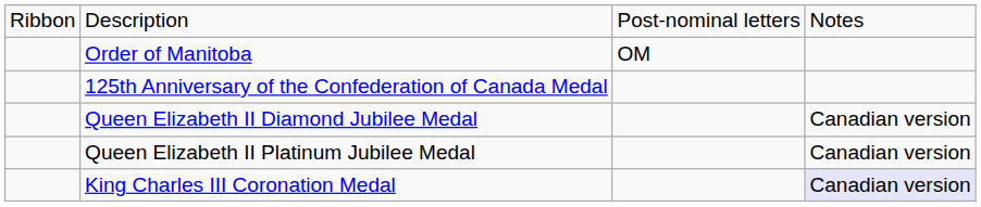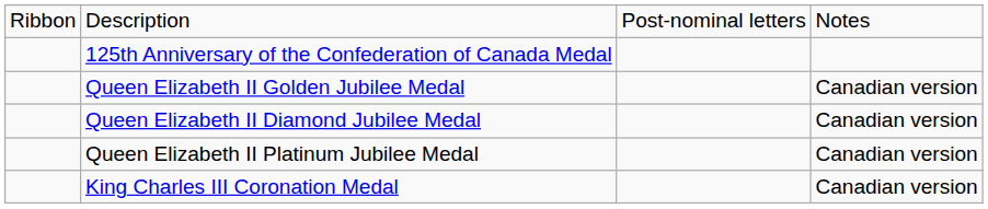 <table class="wikitable">
 <tr>
 <td>Ribbon</td>
 <td>Description</td>
 <td>Post-nominal letters</td>
 <td>Notes</td>
 </tr>
 <tr>
 <td></td>
-<td><a href='#'>Order of Manitoba</a></td>
-<td>OM</td>
+<td><a href='#'>125th Anniversary of the Confederation of Canada Medal</a></td>
+<td></td>
 <td></td>
 </tr>
 <tr>
 <td></td>
-<td><a href='#'>125th Anniversary of the Confederation of Canada Medal</a></td>
+<td><a href='#'>Queen Elizabeth II Golden Jubilee Medal</a></td>
 <td></td>
-<td></td>
+<td> Canadian version</td>
 </tr>
 <tr>
 <td></td>
 <td><a href='#'>Queen Elizabeth II Diamond Jubilee Medal</a></td>
 <td></td>
 <td> Canadian version</td>
 </tr>
 <tr>
 <td></td>
 <td>Queen Elizabeth II Platinum Jubilee Medal</td>
 <td></td>
 <td> Canadian version</td>
 </tr>
 <tr>
 <td></td>
 <td><a href='#'>King Charles III Coronation Medal</a></td>
 <td></td>
-<td style="background: lavender;">Canadian version</td>
+<td>Canadian version</td>
 </tr>
 </table>
